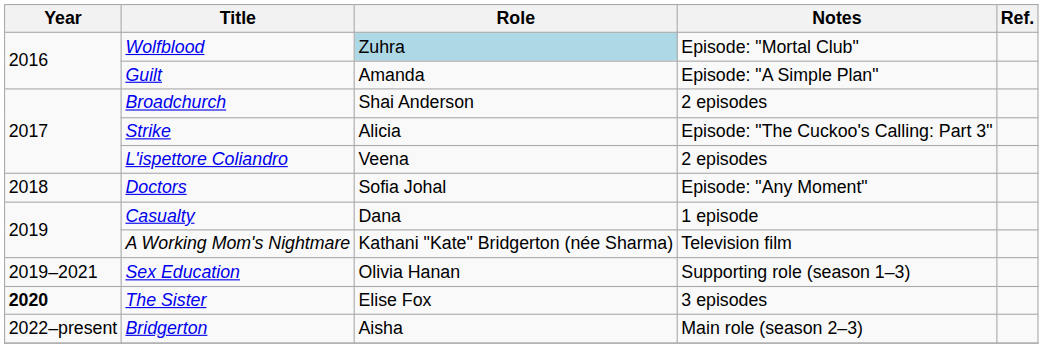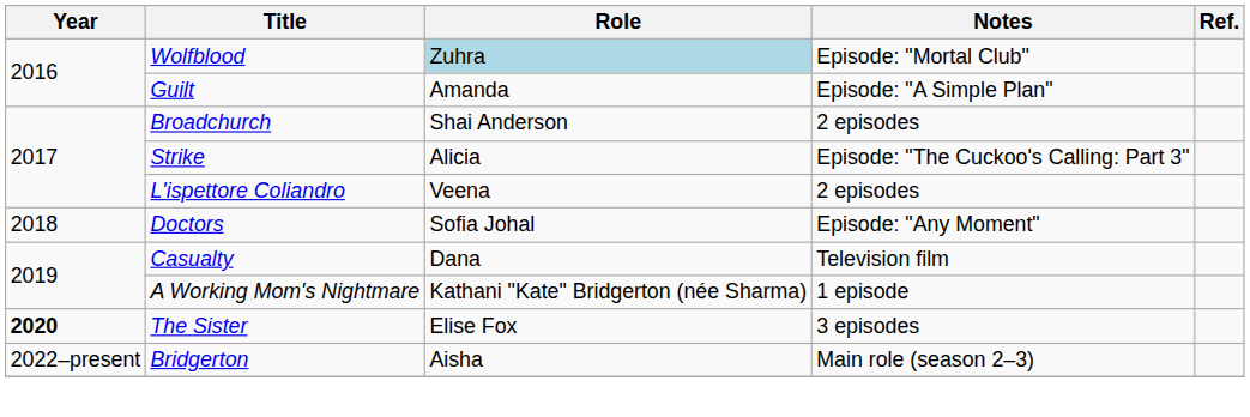 <table class="wikitable sortable">
 <tr>
 <th>Year</th>
 <th>Title</th>
 <th>Role</th>
 <th class="unsortable">Notes</th>
 <th>Ref.</th>
 </tr>
 <tr>
 <td rowspan="2">2016</td>
 <td><em><a href='#'>Wolfblood</a></em></td>
 <td style="background: lightblue;">Zuhra</td>
 <td>Episode: "Mortal Club"</td>
 <td></td>
 </tr>
 <tr>
 <td><em><a href='#'>Guilt</a></em></td>
 <td>Amanda</td>
 <td>Episode: "A Simple Plan"</td>
 <td></td>
 </tr>
 <tr>
 <td rowspan="3">2017</td>
 <td><em><a href='#'>Broadchurch</a></em></td>
 <td>Shai Anderson</td>
 <td>2 episodes</td>
 <td></td>
 </tr>
 <tr>
 <td><em><a href='#'>Strike</a></em></td>
 <td>Alicia</td>
 <td>Episode: "The Cuckoo's Calling: Part 3"</td>
 <td></td>
 </tr>
 <tr>
 <td><em><a href='#'>L'ispettore Coliandro</a></em></td>
 <td>Veena</td>
 <td>2 episodes</td>
 <td></td>
 </tr>
 <tr>
 <td>2018</td>
 <td><em><a href='#'>Doctors</a></em></td>
 <td>Sofia Johal</td>
 <td>Episode: "Any Moment"</td>
 <td></td>
 </tr>
 <tr>
 <td rowspan="2">2019</td>
 <td><em><a href='#'>Casualty</a></em></td>
 <td>Dana</td>
-<td>1 episode</td>
+<td>Television film</td>
 <td></td>
 </tr>
 <tr>
 <td><em>A Working Mom's Nightmare</em></td>
 <td>Kathani "Kate" Bridgerton (née Sharma)</td>
-<td>Television film</td>
-<td></td>
-</tr>
-<tr>
-<td>2019–2021</td>
-<td><em><a href='#'>Sex Education</a></em></td>
-<td>Olivia Hanan</td>
-<td>Supporting role (season 1–3)</td>
+<td>1 episode</td>
 <td></td>
 </tr>
 <tr>
 <td><strong>2020</strong></td>
 <td><em><a href='#'>The Sister</a></em></td>
 <td>Elise Fox</td>
 <td>3 episodes</td>
 <td></td>
 </tr>
 <tr>
 <td>2022–present</td>
 <td><em><a href='#'>Bridgerton</a></em></td>
 <td>Aisha</td>
 <td>Main role (season 2–3)</td>
 <td></td>
 </tr>
 <tr>
 </tr>
 </table>
